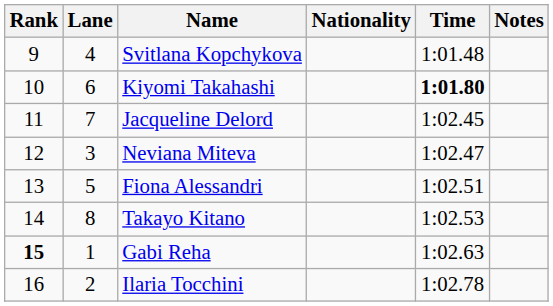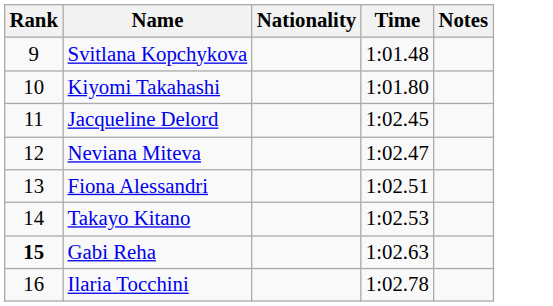 <table class="wikitable sortable" style="text-align:center">
 <tr>
 <th>Rank</th>
-<th>Lane</th>
 <th>Name</th>
 <th>Nationality</th>
 <th>Time</th>
 <th>Notes</th>
 </tr>
 <tr>
 <td>9</td>
-<td>4</td>
 <td align=left><a href='#'>Svitlana Kopchykova</a></td>
 <td align=left></td>
 <td>1:01.48</td>
 <td></td>
 </tr>
 <tr>
 <td>10</td>
-<td>6</td>
 <td align=left><a href='#'>Kiyomi Takahashi</a></td>
 <td align=left></td>
-<td><strong>1:01.80</strong></td>
+<td>1:01.80</td>
 <td></td>
 </tr>
 <tr>
 <td>11</td>
-<td>7</td>
 <td align=left><a href='#'>Jacqueline Delord</a></td>
 <td align=left></td>
 <td>1:02.45</td>
 <td></td>
 </tr>
 <tr>
 <td>12</td>
-<td>3</td>
 <td align=left><a href='#'>Neviana Miteva</a></td>
 <td align=left></td>
 <td>1:02.47</td>
 <td></td>
 </tr>
 <tr>
 <td>13</td>
-<td>5</td>
 <td align=left><a href='#'>Fiona Alessandri</a></td>
 <td align=left></td>
 <td>1:02.51</td>
 <td></td>
 </tr>
 <tr>
 <td>14</td>
-<td>8</td>
 <td align=left><a href='#'>Takayo Kitano</a></td>
 <td align=left></td>
 <td>1:02.53</td>
 <td></td>
 </tr>
 <tr>
 <td><strong>15</strong></td>
-<td>1</td>
 <td align=left><a href='#'>Gabi Reha</a></td>
 <td align=left></td>
 <td>1:02.63</td>
 <td></td>
 </tr>
 <tr>
 <td>16</td>
-<td>2</td>
 <td align=left><a href='#'>Ilaria Tocchini</a></td>
 <td align=left></td>
 <td>1:02.78</td>
 <td></td>
 </tr>
 </table>
